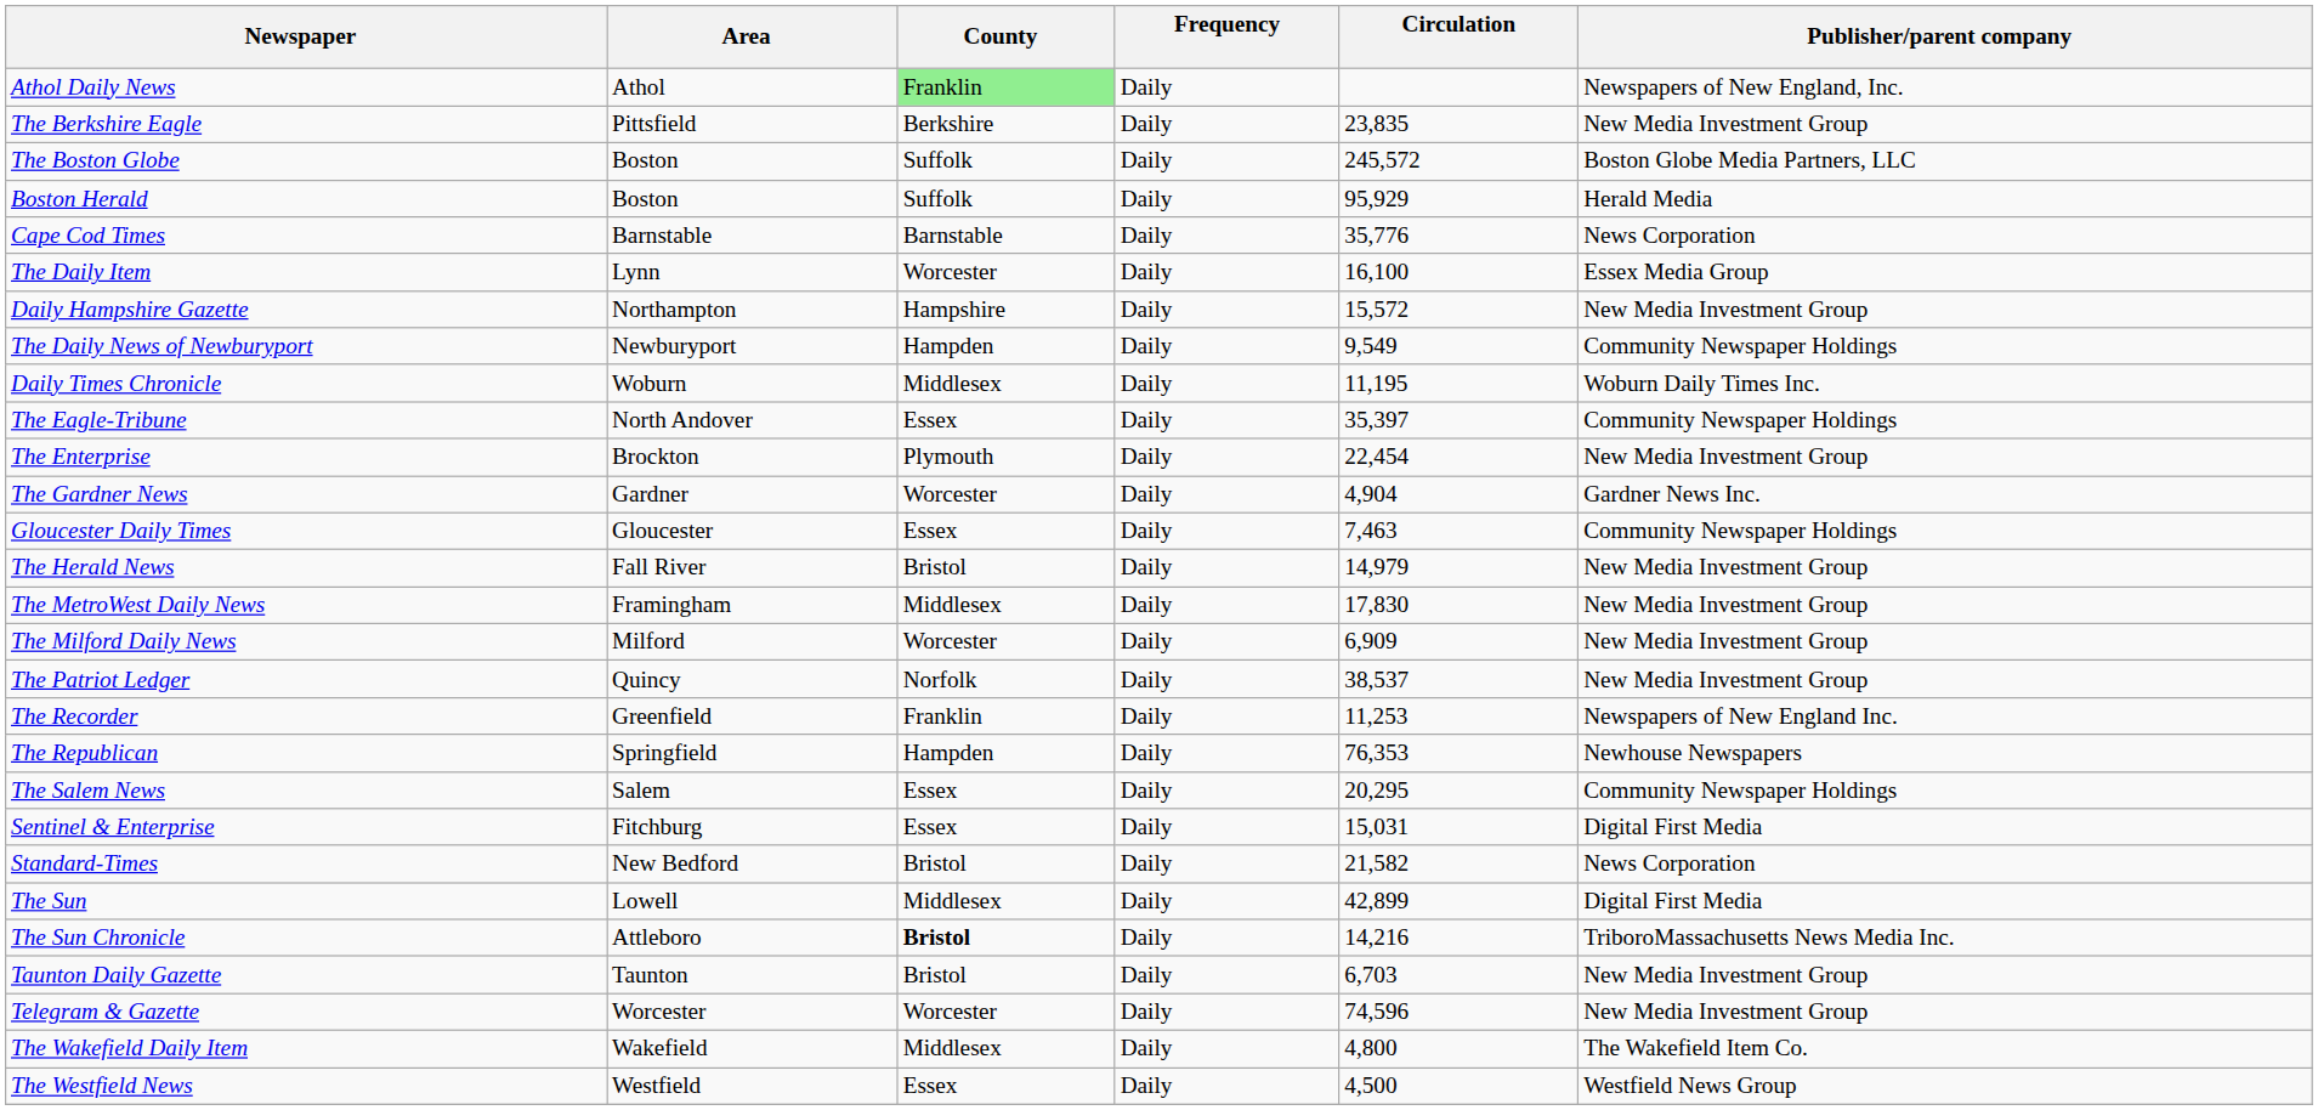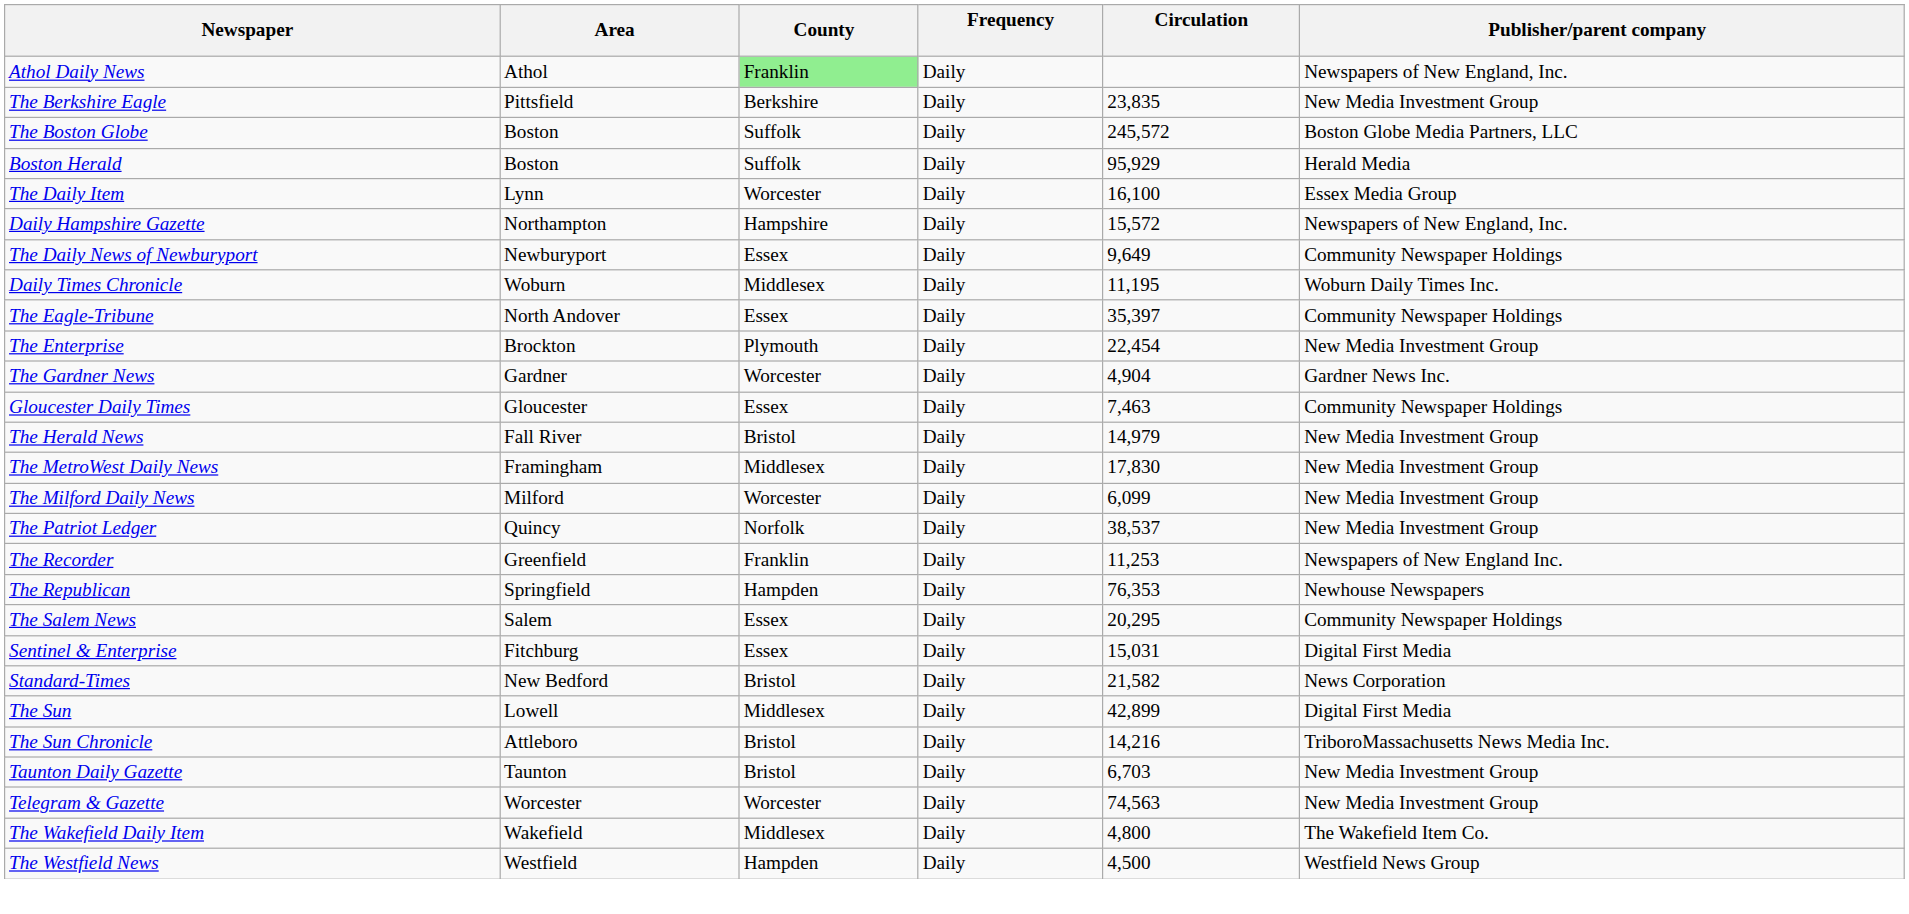 <table class="wikitable sortable" style="width:100%">
 <tr>
 <th style="width:*;">Newspaper  </th>
 <th style="width:*;">Area  </th>
 <th style="width:*;">County  </th>
 <th style="width:*;">Frequency<br>  </th>
 <th style="width:*;">Circulation<br>  </th>
 <th style="width:*;">Publisher/parent company  </th>
 </tr>
 <tr>
 <td><em><a href='#'>Athol Daily News</a></em></td>
 <td>Athol</td>
 <td style="background: lightgreen;">Franklin</td>
 <td>Daily</td>
 <td></td>
 <td>Newspapers of New England, Inc.</td>
 </tr>
 <tr>
 <td><em><a href='#'>The Berkshire Eagle</a></em></td>
 <td>Pittsfield</td>
 <td>Berkshire</td>
 <td>Daily</td>
 <td>23,835</td>
 <td>New Media Investment Group</td>
 </tr>
 <tr>
 <td><em><a href='#'>The Boston Globe</a></em></td>
 <td>Boston</td>
 <td>Suffolk</td>
 <td>Daily</td>
 <td>245,572</td>
 <td>Boston Globe Media Partners, LLC</td>
 </tr>
 <tr>
 <td><em><a href='#'>Boston Herald</a></em></td>
 <td>Boston</td>
 <td>Suffolk</td>
 <td>Daily</td>
 <td>95,929</td>
 <td>Herald Media</td>
 </tr>
 <tr>
-<td><em><a href='#'>Cape Cod Times</a></em></td>
-<td>Barnstable</td>
-<td>Barnstable</td>
-<td>Daily</td>
-<td>35,776</td>
-<td>News Corporation</td>
-</tr>
-<tr>
 <td><em><a href='#'>The Daily Item</a></em></td>
 <td>Lynn</td>
 <td>Worcester</td>
 <td>Daily</td>
 <td>16,100</td>
 <td>Essex Media Group</td>
 </tr>
 <tr>
 <td><em><a href='#'>Daily Hampshire Gazette</a></em></td>
 <td>Northampton</td>
 <td>Hampshire</td>
 <td>Daily</td>
 <td>15,572</td>
-<td>New Media Investment Group</td>
+<td>Newspapers of New England, Inc.</td>
 </tr>
 <tr>
 <td><em><a href='#'>The Daily News of Newburyport</a></em></td>
 <td>Newburyport</td>
-<td>Hampden</td>
+<td>Essex</td>
 <td>Daily</td>
-<td>9,549</td>
+<td>9,649</td>
 <td>Community Newspaper Holdings</td>
 </tr>
 <tr>
 <td><em><a href='#'>Daily Times Chronicle</a></em></td>
 <td>Woburn</td>
 <td>Middlesex</td>
 <td>Daily</td>
 <td>11,195</td>
 <td>Woburn Daily Times Inc.</td>
 </tr>
 <tr>
 <td><em><a href='#'>The Eagle-Tribune</a></em></td>
 <td>North Andover</td>
 <td>Essex</td>
 <td>Daily</td>
 <td>35,397</td>
 <td>Community Newspaper Holdings</td>
 </tr>
 <tr>
 <td><em><a href='#'>The Enterprise</a></em></td>
 <td>Brockton</td>
 <td>Plymouth</td>
 <td>Daily</td>
 <td>22,454</td>
 <td>New Media Investment Group</td>
 </tr>
 <tr>
 <td><em><a href='#'>The Gardner News</a></em></td>
 <td>Gardner</td>
 <td>Worcester</td>
 <td>Daily</td>
 <td>4,904</td>
 <td>Gardner News Inc.</td>
 </tr>
 <tr>
 <td><em><a href='#'>Gloucester Daily Times</a></em></td>
 <td>Gloucester</td>
 <td>Essex</td>
 <td>Daily</td>
 <td>7,463</td>
 <td>Community Newspaper Holdings</td>
 </tr>
 <tr>
 <td><em><a href='#'>The Herald News</a></em></td>
 <td>Fall River</td>
 <td>Bristol</td>
 <td>Daily</td>
 <td>14,979</td>
 <td>New Media Investment Group</td>
 </tr>
 <tr>
 <td><em><a href='#'>The MetroWest Daily News</a></em></td>
 <td>Framingham</td>
 <td>Middlesex</td>
 <td>Daily</td>
 <td>17,830</td>
 <td>New Media Investment Group</td>
 </tr>
 <tr>
 <td><em><a href='#'>The Milford Daily News</a></em></td>
 <td>Milford</td>
 <td>Worcester</td>
 <td>Daily</td>
-<td>6,909</td>
+<td>6,099</td>
 <td>New Media Investment Group</td>
 </tr>
 <tr>
 <td><em><a href='#'>The Patriot Ledger</a></em></td>
 <td>Quincy</td>
 <td>Norfolk</td>
 <td>Daily</td>
 <td>38,537</td>
 <td>New Media Investment Group</td>
 </tr>
 <tr>
 <td><em><a href='#'>The Recorder</a></em></td>
 <td>Greenfield</td>
 <td>Franklin</td>
 <td>Daily</td>
 <td>11,253</td>
 <td>Newspapers of New England Inc.</td>
 </tr>
 <tr>
 <td><em><a href='#'>The Republican</a></em></td>
 <td>Springfield</td>
 <td>Hampden</td>
 <td>Daily</td>
 <td>76,353</td>
 <td>Newhouse Newspapers</td>
 </tr>
 <tr>
 <td><em><a href='#'>The Salem News</a></em></td>
 <td>Salem</td>
 <td>Essex</td>
 <td>Daily</td>
 <td>20,295</td>
 <td>Community Newspaper Holdings</td>
 </tr>
 <tr>
 <td><em><a href='#'>Sentinel & Enterprise</a></em></td>
 <td>Fitchburg</td>
 <td>Essex</td>
 <td>Daily</td>
 <td>15,031</td>
 <td>Digital First Media</td>
 </tr>
 <tr>
 <td><em><a href='#'>Standard-Times</a></em></td>
 <td>New Bedford</td>
 <td>Bristol</td>
 <td>Daily</td>
 <td>21,582</td>
 <td>News Corporation</td>
 </tr>
 <tr>
 <td><em><a href='#'>The Sun</a></em></td>
 <td>Lowell</td>
 <td>Middlesex</td>
 <td>Daily</td>
 <td>42,899</td>
 <td>Digital First Media</td>
 </tr>
 <tr>
 <td><em><a href='#'>The Sun Chronicle</a></em></td>
 <td>Attleboro</td>
-<td><strong>Bristol</strong></td>
+<td>Bristol</td>
 <td>Daily</td>
 <td>14,216</td>
 <td>TriboroMassachusetts News Media Inc.</td>
 </tr>
 <tr>
 <td><em><a href='#'>Taunton Daily Gazette</a></em></td>
 <td>Taunton</td>
 <td>Bristol</td>
 <td>Daily</td>
 <td>6,703</td>
 <td>New Media Investment Group</td>
 </tr>
 <tr>
 <td><em><a href='#'>Telegram & Gazette</a></em></td>
 <td>Worcester</td>
 <td>Worcester</td>
 <td>Daily</td>
-<td>74,596</td>
+<td>74,563</td>
 <td>New Media Investment Group</td>
 </tr>
 <tr>
 <td><em><a href='#'>The Wakefield Daily Item</a></em></td>
 <td>Wakefield</td>
 <td>Middlesex</td>
 <td>Daily</td>
 <td>4,800</td>
 <td>The Wakefield Item Co.</td>
 </tr>
 <tr>
 <td><em><a href='#'>The Westfield News</a></em></td>
 <td>Westfield</td>
-<td>Essex</td>
+<td>Hampden</td>
 <td>Daily</td>
 <td>4,500</td>
 <td>Westfield News Group</td>
 </tr>
 <tr>
 </tr>
 </table>
